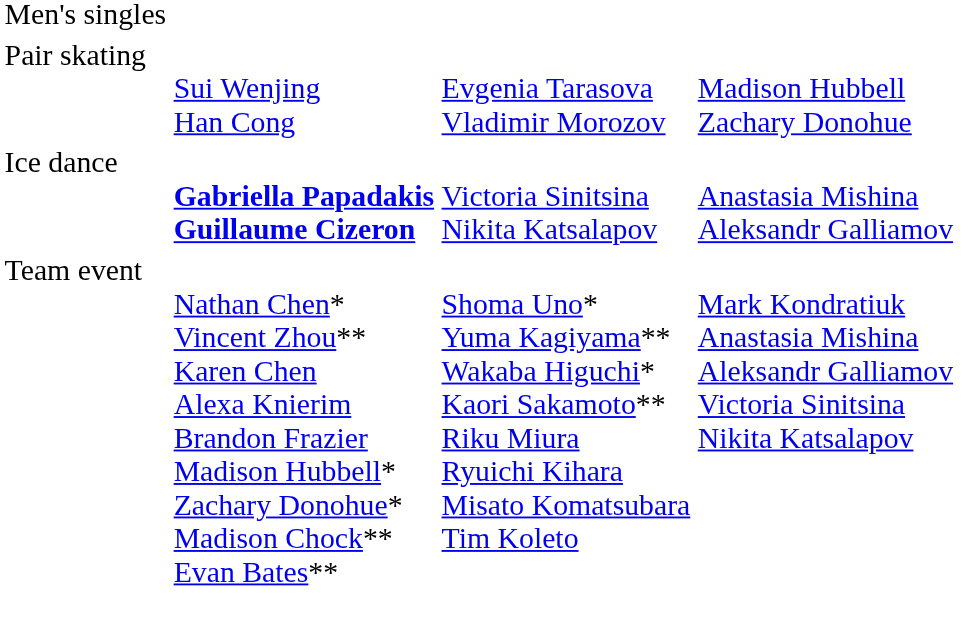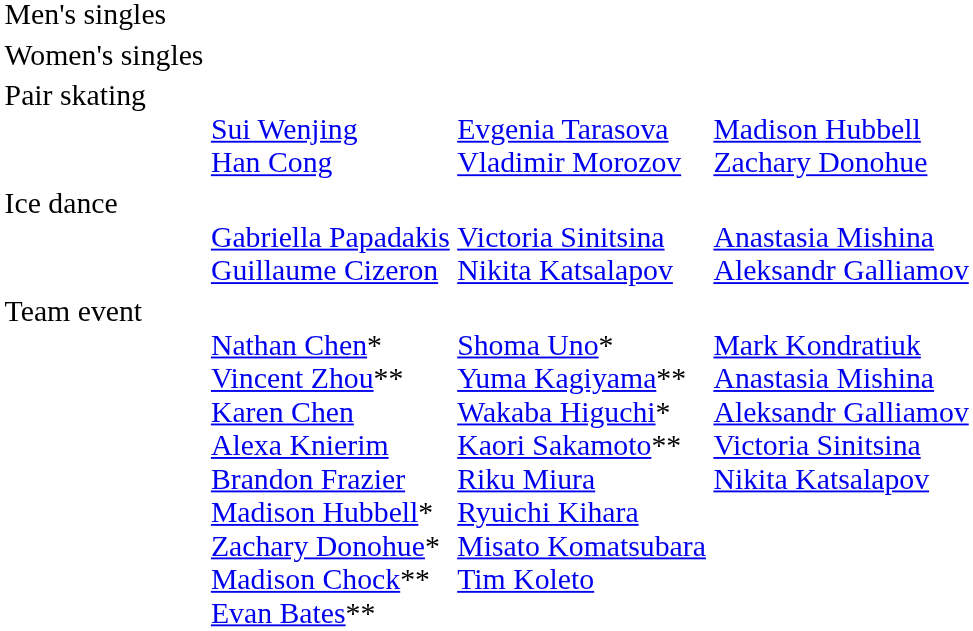 <table>
 <tr valign="top">
 <td>Men's singles<br></td>
+<td></td>
+<td></td>
+<td></td>
+</tr>
+<tr valign="top">
+<td>Women's singles<br></td>
 <td></td>
 <td></td>
 <td></td>
 </tr>
 <tr valign="top">
 <td>Pair skating<br></td>
 <td><br><a href='#'>Sui Wenjing</a><br><a href='#'>Han Cong</a></td>
 <td><br><a href='#'>Evgenia Tarasova </a><br><a href='#'>Vladimir Morozov</a></td>
 <td><br><a href='#'>Madison Hubbell</a><br><a href='#'>Zachary Donohue</a></td>
 </tr>
 <tr valign="top">
 <td>Ice dance<br></td>
-<td><strong><br><a href='#'>Gabriella Papadakis</a><br><a href='#'>Guillaume Cizeron</a></strong></td>
+<td><br><a href='#'>Gabriella Papadakis</a><br><a href='#'>Guillaume Cizeron</a></td>
 <td><br><a href='#'>Victoria Sinitsina</a><br><a href='#'>Nikita Katsalapov</a></td>
 <td><br><a href='#'>Anastasia Mishina</a><br><a href='#'>Aleksandr Galliamov</a></td>
 </tr>
 <tr valign="top">
 <td>Team event<br></td>
 <td><br><a href='#'>Nathan Chen</a>*<br><a href='#'>Vincent Zhou</a>**<br><a href='#'>Karen Chen</a><br><a href='#'>Alexa Knierim</a> <br> <a href='#'>Brandon Frazier</a><br><a href='#'>Madison Hubbell</a>* <br> <a href='#'>Zachary Donohue</a>*<br><a href='#'>Madison Chock</a>** <br> <a href='#'>Evan Bates</a>**</td>
 <td><br><a href='#'>Shoma Uno</a>*<br><a href='#'>Yuma Kagiyama</a>**<br><a href='#'>Wakaba Higuchi</a>*<br><a href='#'>Kaori Sakamoto</a>**<br><a href='#'>Riku Miura</a> <br> <a href='#'>Ryuichi Kihara</a><br><a href='#'>Misato Komatsubara</a> <br> <a href='#'>Tim Koleto</a></td>
 <td><br><a href='#'>Mark Kondratiuk</a><br><a href='#'>Anastasia Mishina</a> <br> <a href='#'>Aleksandr Galliamov</a><br><a href='#'>Victoria Sinitsina</a> <br> <a href='#'>Nikita Katsalapov</a></td>
 </tr>
 </table>
